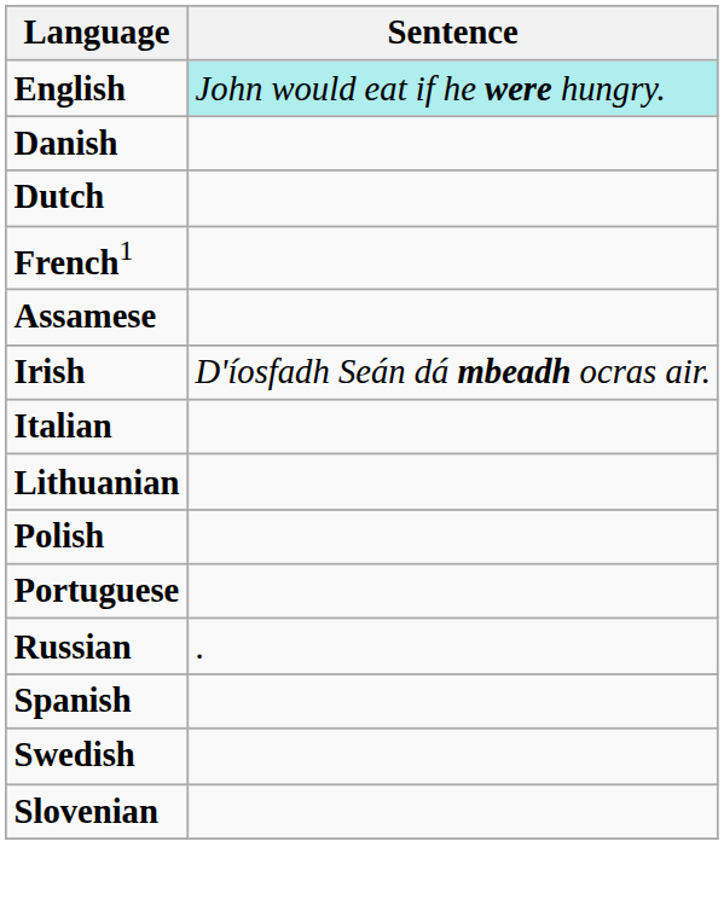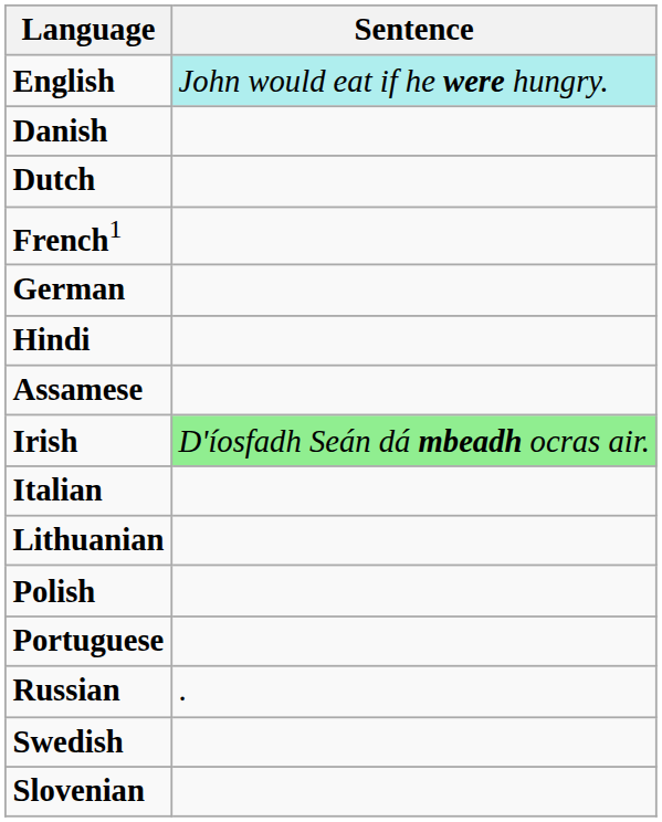 <table class="wikitable">
 <tr>
 <th>Language</th>
 <th>Sentence</th>
 </tr>
 <tr>
 <td><strong>English</strong></td>
 <td style="background: paleturquoise;"><em>John would eat if he <strong>were</strong> hungry.</em></td>
 </tr>
 <tr>
 <td><strong>Danish</strong></td>
 <td></td>
 </tr>
 <tr>
 <td><strong>Dutch</strong></td>
 <td></td>
 </tr>
 <tr>
 <td><strong>French</strong><sup>1</sup></td>
 <td></td>
 </tr>
 <tr>
+<td><strong>German</strong></td>
+<td></td>
+</tr>
+<tr>
+<td><strong>Hindi</strong></td>
+<td><br></td>
+</tr>
+<tr>
 <td><strong>Assamese</strong></td>
 <td><br></td>
 </tr>
 <tr>
 <td><strong>Irish</strong></td>
-<td><em> D'íosfadh Seán dá <strong>mbeadh</strong> ocras air.</em></td>
+<td style="background: lightgreen;"><em> D'íosfadh Seán dá <strong>mbeadh</strong> ocras air.</em></td>
 </tr>
 <tr>
 <td><strong>Italian</strong></td>
 <td></td>
 </tr>
 <tr>
 <td><strong>Lithuanian</strong></td>
 <td></td>
 </tr>
 <tr>
 <td><strong>Polish</strong></td>
 <td></td>
 </tr>
 <tr>
 <td><strong>Portuguese</strong></td>
 <td></td>
 </tr>
 <tr>
 <td><strong>Russian</strong></td>
 <td>.</td>
 </tr>
 <tr>
-<td><strong>Spanish</strong></td>
-<td></td>
-</tr>
-<tr>
 <td><strong>Swedish</strong></td>
 <td></td>
 </tr>
 <tr>
 <td><strong>Slovenian</strong></td>
 <td></td>
 </tr>
 </table>
